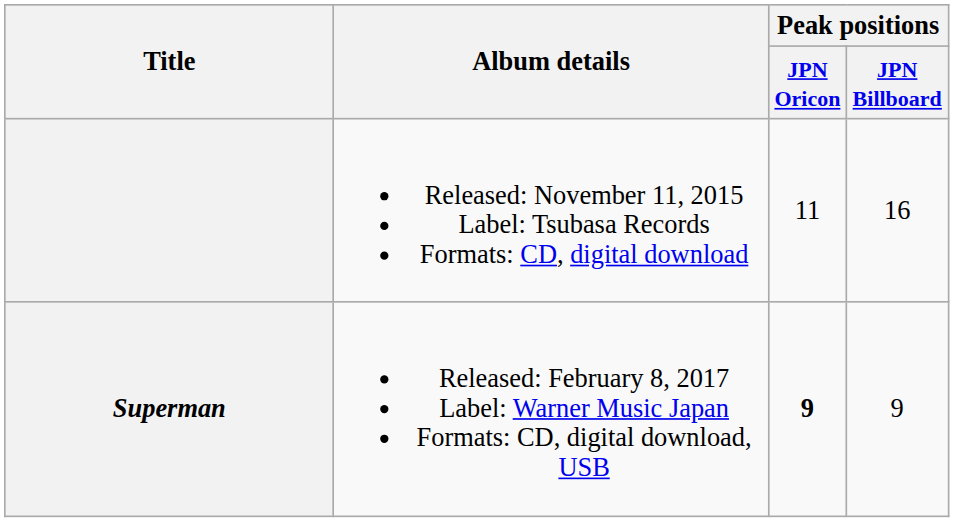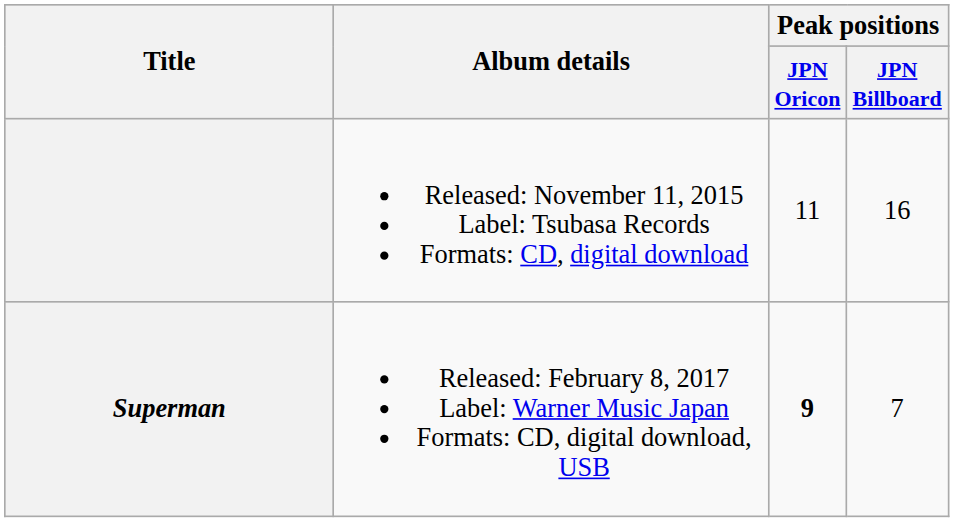 <table class="wikitable plainrowheaders" style="text-align:center;">
 <tr>
 <th style="width:12em;" rowspan="2">Title</th>
 <th style="width:16em;" rowspan="2">Album details</th>
 <th colspan="2">Peak positions</th>
 </tr>
 <tr>
 <th style="width:2.5em;"><small><a href='#'>JPN<br>Oricon</a></small><br></th>
 <th style="width:2.5em;"><small><a href='#'>JPN<br>Billboard</a></small><br></th>
 </tr>
 <tr>
 <th scope="row"></th>
 <td><br><ul><li>Released: November 11, 2015</li><li>Label: Tsubasa Records</li><li>Formats: <a href='#'>CD</a>, <a href='#'>digital download</a></li></ul></td>
 <td>11</td>
 <td>16</td>
 </tr>
 <tr>
 <th scope="row"><em>Superman</em></th>
 <td><br><ul><li>Released: February 8, 2017</li><li>Label: <a href='#'>Warner Music Japan</a></li><li>Formats: CD, digital download, <a href='#'>USB</a></li></ul></td>
 <td><strong>9</strong></td>
-<td>9</td>
+<td>7</td>
 </tr>
 </table>
